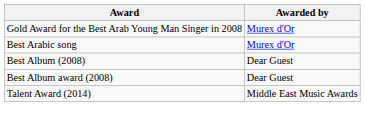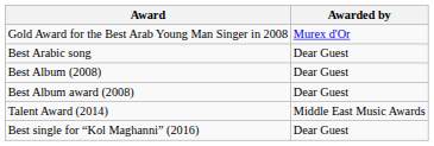 <table class="wikitable">
 <tr>
 <th>Award</th>
 <th>Awarded by</th>
 </tr>
 <tr>
 <td>Gold Award for the Best Arab Young Man Singer in 2008</td>
 <td><a href='#'>Murex d'Or</a></td>
 </tr>
 <tr>
 <td>Best Arabic song</td>
-<td><a href='#'>Murex d'Or</a></td>
+<td>Dear Guest</td>
 </tr>
 <tr>
 <td>Best Album (2008)</td>
 <td>Dear Guest</td>
 </tr>
 <tr>
 <td>Best Album award (2008)</td>
 <td>Dear Guest</td>
 </tr>
 <tr>
 <td>Talent Award (2014)</td>
 <td>Middle East Music Awards</td>
 </tr>
+<tr>
+<td>Best single for “Kol Maghanni” (2016)</td>
+<td>Dear Guest</td>
+</tr>
 </table>
